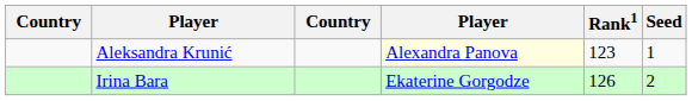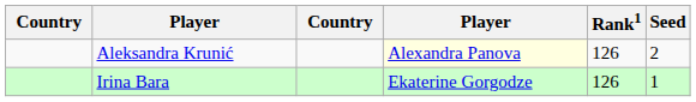 <table class="sortable wikitable">
 <tr>
 <th width="70">Country</th>
 <th width="175">Player</th>
 <th width="70">Country</th>
 <th width="175">Player</th>
 <th>Rank<sup>1</sup></th>
 <th>Seed</th>
 </tr>
 <tr>
 <td></td>
 <td><a href='#'>Aleksandra Krunić</a></td>
 <td></td>
 <td style="background: lightyellow;"><a href='#'>Alexandra Panova</a></td>
-<td>123</td>
-<td>1</td>
+<td>126</td>
+<td>2</td>
 </tr>
 <tr style="background:#cfc;">
 <td></td>
 <td><a href='#'>Irina Bara</a></td>
 <td></td>
 <td><a href='#'>Ekaterine Gorgodze</a></td>
 <td>126</td>
-<td>2</td>
+<td>1</td>
 </tr>
 </table>
